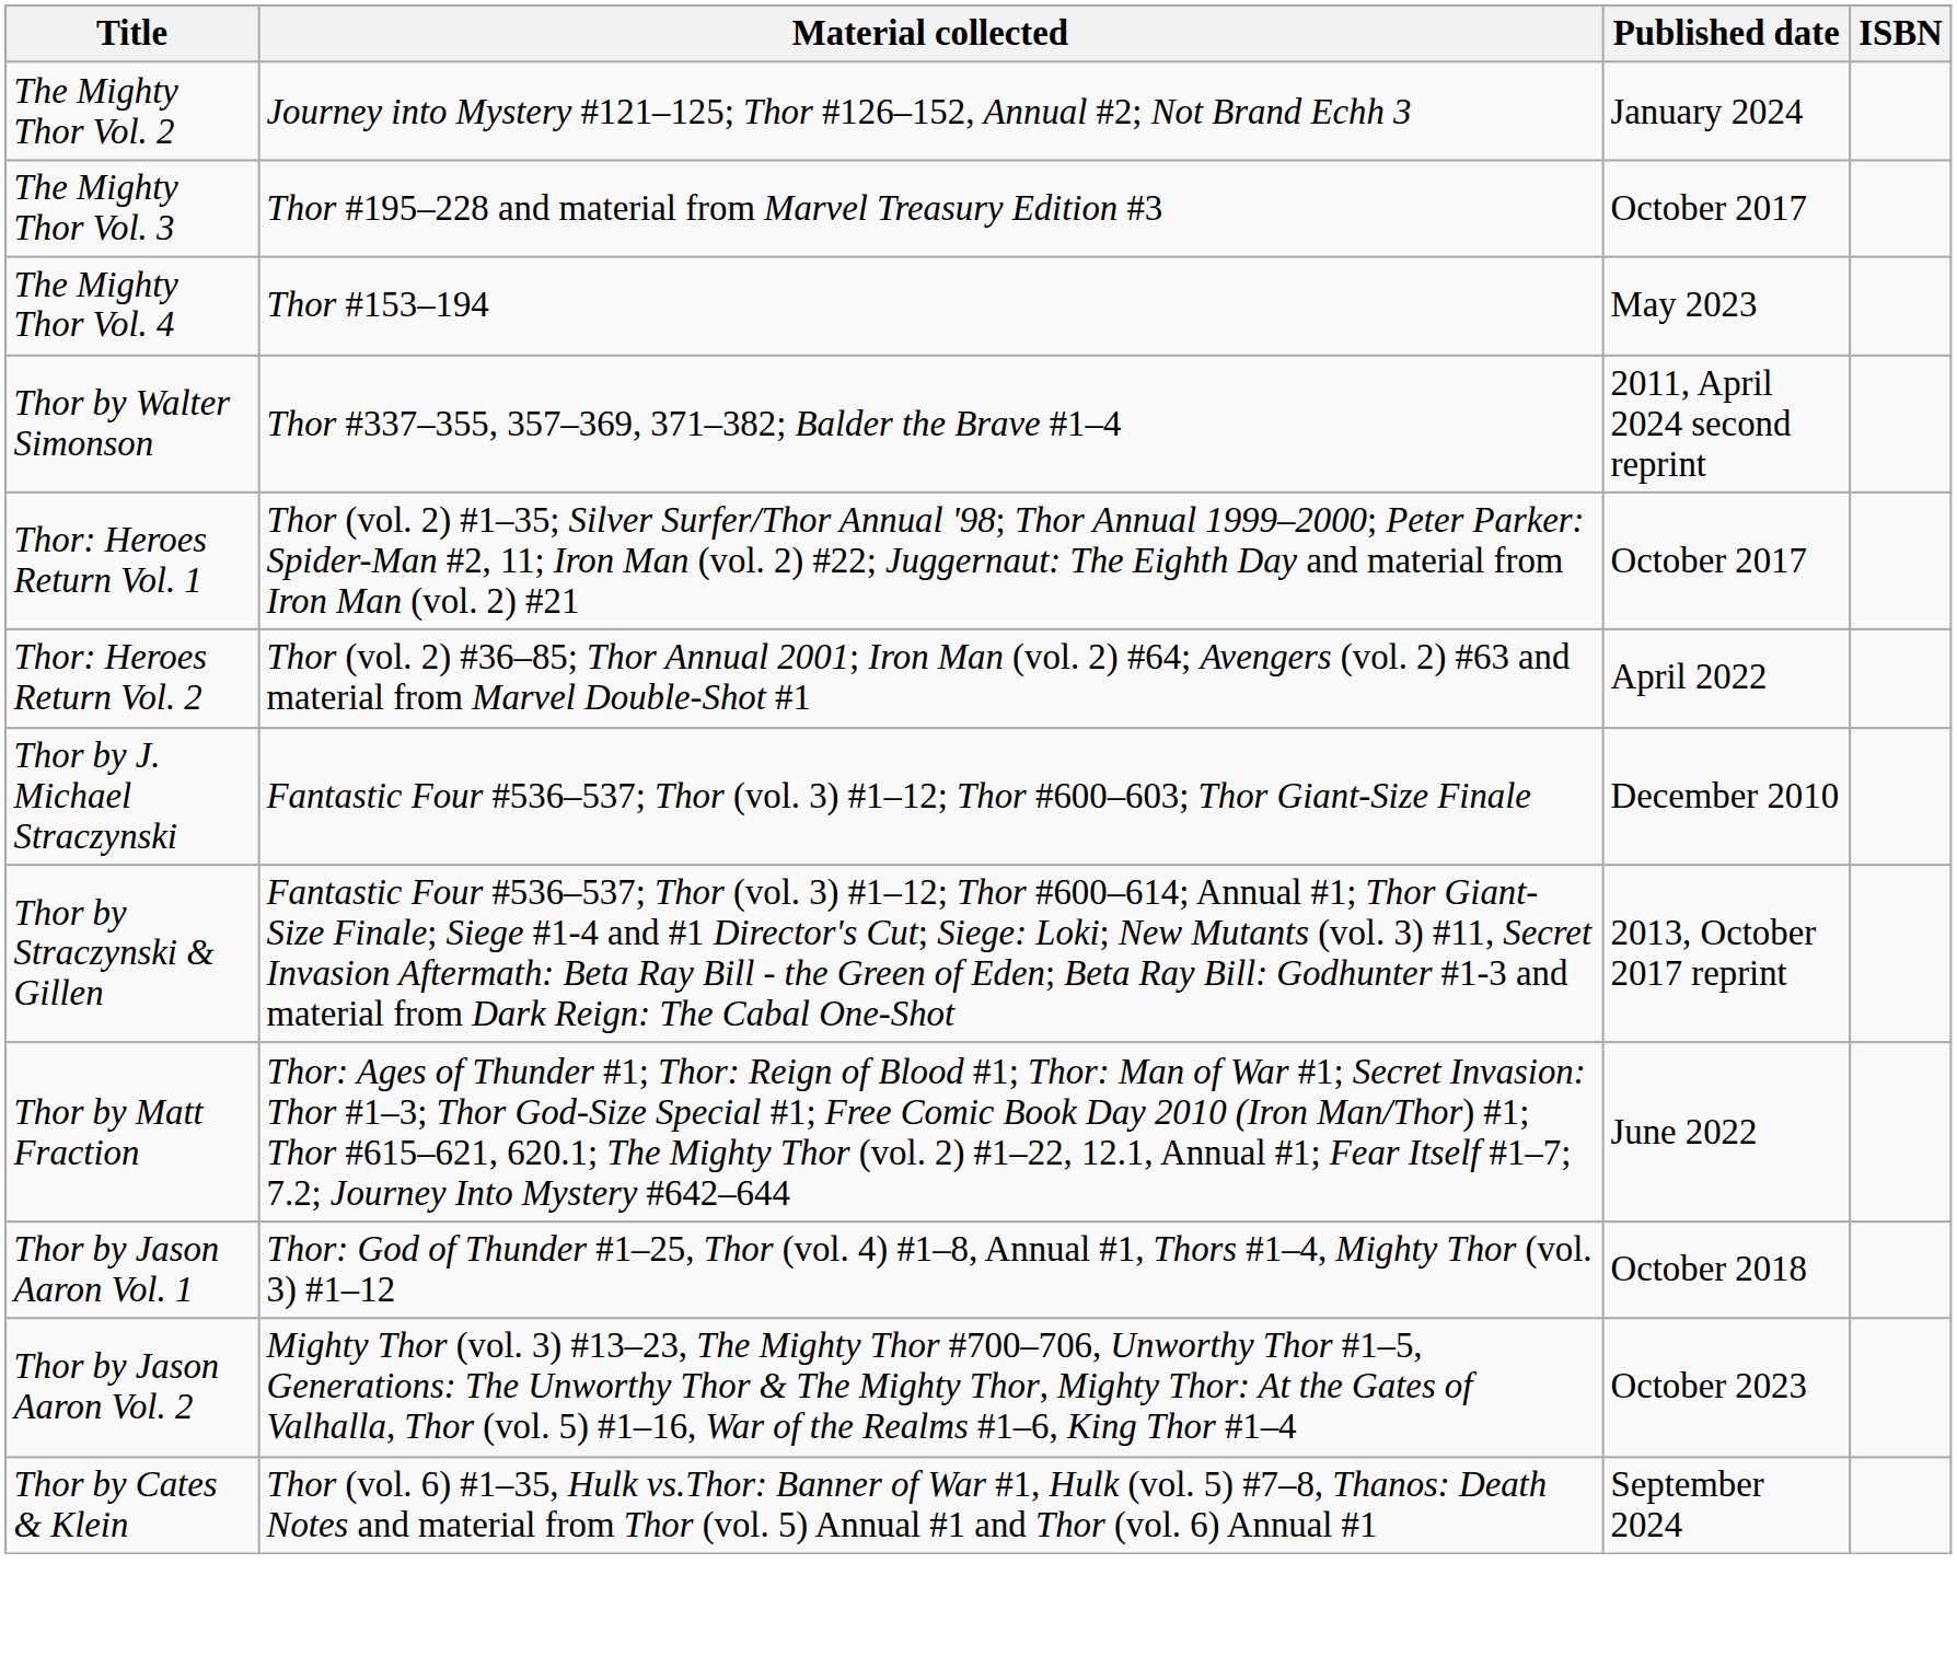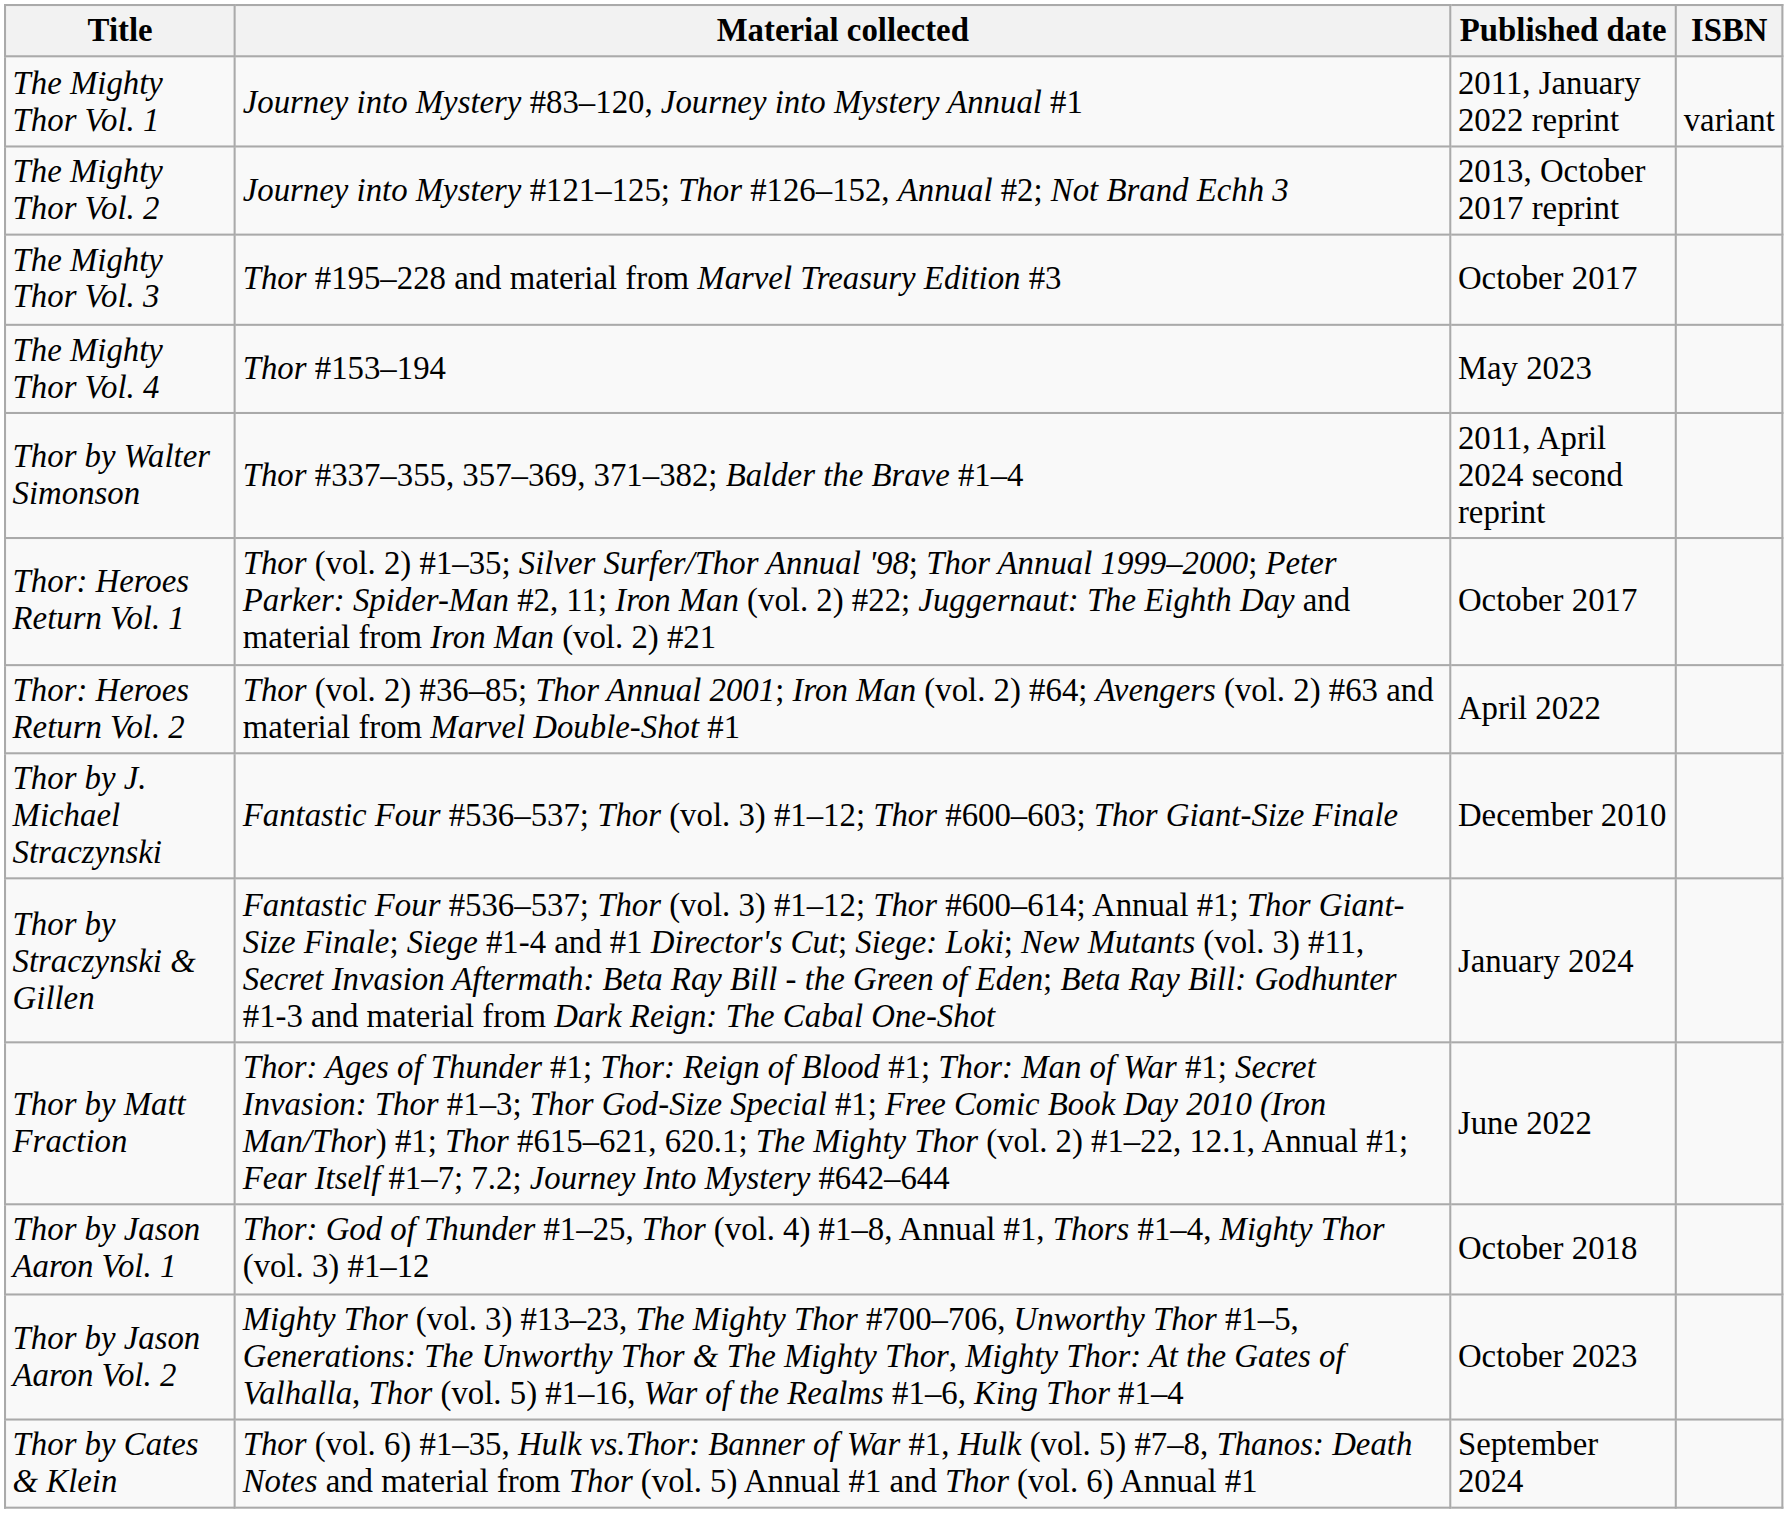 <table class="wikitable sortable">
 <tr>
 <th>Title</th>
 <th>Material collected</th>
 <th>Published date</th>
 <th>ISBN</th>
 </tr>
 <tr>
+<td><em>The Mighty Thor Vol. 1</em></td>
+<td><em>Journey into Mystery</em> #83–120, <em>Journey into Mystery Annual</em> #1</td>
+<td>2011, January 2022 reprint</td>
+<td><br> variant</td>
+</tr>
+<tr>
 <td><em>The Mighty Thor Vol. 2</em></td>
 <td><em>Journey into Mystery</em> #121–125; <em>Thor</em> #126–152, <em>Annual</em> #2; <em>Not Brand Echh 3</em></td>
-<td>January 2024</td>
+<td>2013, October 2017 reprint</td>
 <td><br></td>
 </tr>
 <tr>
 <td><em>The Mighty Thor Vol. 3</em></td>
 <td><em>Thor</em> #195–228 and material from <em>Marvel Treasury Edition</em> #3</td>
 <td>October 2017</td>
 <td></td>
 </tr>
 <tr>
 <td><em>The Mighty Thor Vol. 4</em></td>
 <td><em>Thor</em> #153–194</td>
 <td>May 2023</td>
 <td></td>
 </tr>
 <tr>
 <td><em>Thor by Walter Simonson</em></td>
 <td><em>Thor</em> #337–355, 357–369, 371–382; <em>Balder the Brave</em> #1–4</td>
 <td>2011, April 2024 second reprint</td>
 <td><br></td>
 </tr>
 <tr>
 <td><em>Thor: Heroes Return Vol. 1</em></td>
 <td><em>Thor</em> (vol. 2) #1–35; <em>Silver Surfer/Thor Annual '98</em>; <em>Thor Annual 1999</em>–<em>2000</em>; <em>Peter Parker: Spider-Man</em> #2, 11; <em>Iron Man</em> (vol. 2) #22; <em>Juggernaut: The Eighth Day</em> and material from <em>Iron Man</em> (vol. 2) #21</td>
 <td>October 2017</td>
 <td></td>
 </tr>
 <tr>
 <td><em>Thor: Heroes Return Vol. 2</em></td>
 <td><em>Thor</em> (vol. 2) #36–85; <em>Thor Annual 2001</em>; <em>Iron Man</em> (vol. 2) #64; <em>Avengers</em> (vol. 2) #63 and material from <em>Marvel Double-Shot</em> #1</td>
 <td>April 2022</td>
 <td></td>
 </tr>
 <tr>
 <td><em>Thor by J. Michael Straczynski</em></td>
 <td><em>Fantastic Four</em> #536–537; <em>Thor</em> (vol. 3) #1–12; <em>Thor</em> #600–603; <em>Thor Giant-Size Finale</em></td>
 <td>December 2010</td>
 <td></td>
 </tr>
 <tr>
 <td><em>Thor by Straczynski & Gillen</em></td>
 <td><em>Fantastic Four</em> #536–537; <em>Thor</em> (vol. 3) #1–12; <em>Thor</em> #600–614; Annual #1; <em>Thor Giant-Size Finale</em>; <em>Siege</em> #1-4 and #1 <em>Director's Cut</em>; <em>Siege: Loki</em>; <em>New Mutants</em> (vol. 3) #11, <em>Secret Invasion Aftermath: Beta Ray Bill - the Green of Eden</em>; <em>Beta Ray Bill: Godhunter</em> #1-3 and material from <em>Dark Reign: The Cabal One-Shot</em></td>
-<td>2013, October 2017 reprint</td>
+<td>January 2024</td>
 <td></td>
 </tr>
 <tr>
 <td><em>Thor by Matt Fraction</em></td>
 <td><em>Thor: Ages of Thunder</em> #1; <em>Thor: Reign of Blood</em> #1; <em>Thor: Man of War</em> #1; <em>Secret Invasion: Thor</em> #1–3; <em>Thor God-Size Special</em> #1; <em>Free Comic Book Day 2010 (Iron Man/Thor</em>) #1; <em>Thor</em> #615–621, 620.1; <em>The Mighty Thor</em> (vol. 2) #1–22, 12.1, Annual #1; <em>Fear Itself</em> #1–7; 7.2; <em>Journey Into Mystery</em> #642–644</td>
 <td>June 2022</td>
 <td></td>
 </tr>
 <tr>
 <td><em>Thor by Jason Aaron Vol. 1</em></td>
 <td><em>Thor: God of Thunder</em> #1–25, <em>Thor</em> (vol. 4) #1–8, Annual #1, <em>Thors</em> #1–4, <em>Mighty Thor</em> (vol. 3) #1–12</td>
 <td>October 2018</td>
 <td></td>
 </tr>
 <tr>
 <td><em>Thor by Jason Aaron Vol. 2</em></td>
 <td><em>Mighty Thor</em> (vol. 3) #13–23, <em>The Mighty Thor</em> #700–706, <em>Unworthy Thor</em> #1–5, <em>Generations: The Unworthy Thor & The Mighty Thor</em>, <em>Mighty Thor: At the Gates of Valhalla</em>, <em>Thor</em> (vol. 5) #1–16, <em>War of the Realms</em> #1–6, <em>King Thor</em> #1–4</td>
 <td>October 2023</td>
 <td></td>
 </tr>
 <tr>
 <td><em>Thor by Cates & Klein</em></td>
 <td><em>Thor</em> (vol. 6) #1–35, <em>Hulk vs.Thor: Banner of War</em> #1, <em>Hulk</em> (vol. 5) #7–8, <em>Thanos: Death Notes</em> and material from <em>Thor</em> (vol. 5) Annual #1 and <em>Thor</em> (vol. 6) Annual #1</td>
 <td>September 2024</td>
 <td></td>
 </tr>
 </table>
